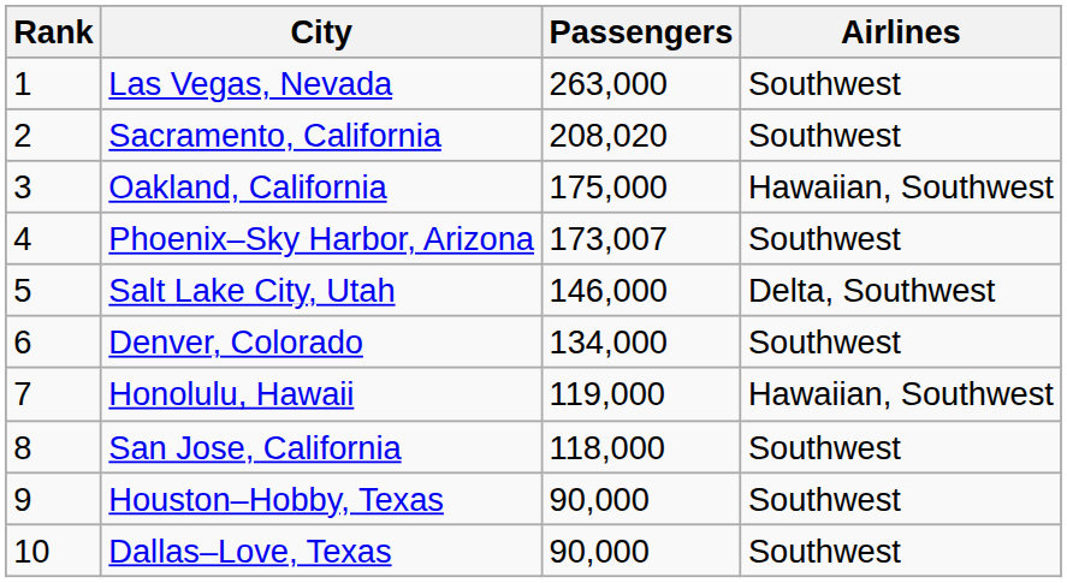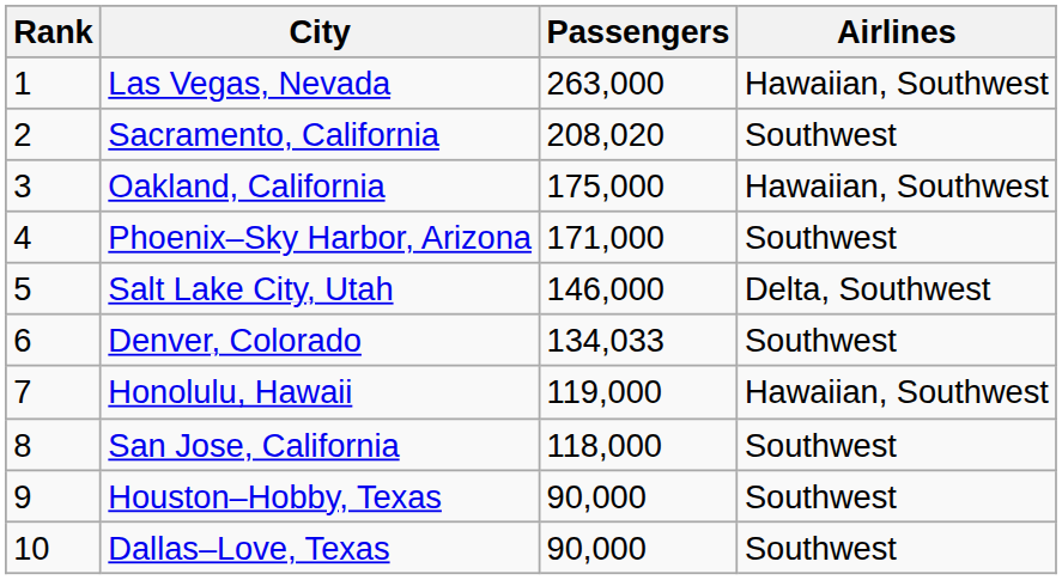 <table class="wikitable sortable" style="font-size:95%">
 <tr>
 <th>Rank</th>
 <th>City</th>
 <th>Passengers</th>
 <th>Airlines</th>
 </tr>
 <tr>
 <td>1</td>
 <td> <a href='#'>Las Vegas, Nevada</a></td>
 <td>263,000</td>
-<td>Southwest</td>
+<td>Hawaiian, Southwest</td>
 </tr>
 <tr>
 <td>2</td>
 <td> <a href='#'>Sacramento, California</a></td>
 <td>208,020</td>
 <td>Southwest</td>
 </tr>
 <tr>
 <td>3</td>
 <td> <a href='#'>Oakland, California</a></td>
 <td>175,000</td>
 <td>Hawaiian, Southwest</td>
 </tr>
 <tr>
 <td>4</td>
 <td> <a href='#'>Phoenix–Sky Harbor, Arizona</a></td>
-<td>173,007</td>
+<td>171,000</td>
 <td>Southwest</td>
 </tr>
 <tr>
 <td>5</td>
 <td> <a href='#'>Salt Lake City, Utah</a></td>
 <td>146,000</td>
 <td>Delta, Southwest</td>
 </tr>
 <tr>
 <td>6</td>
 <td> <a href='#'>Denver, Colorado</a></td>
-<td>134,000</td>
+<td>134,033</td>
 <td>Southwest</td>
 </tr>
 <tr>
 <td>7</td>
 <td> <a href='#'>Honolulu, Hawaii</a></td>
 <td>119,000</td>
 <td>Hawaiian, Southwest</td>
 </tr>
 <tr>
 <td>8</td>
 <td> <a href='#'>San Jose, California</a></td>
 <td>118,000</td>
 <td>Southwest</td>
 </tr>
 <tr>
 <td>9</td>
 <td> <a href='#'>Houston–Hobby, Texas</a></td>
 <td>90,000</td>
 <td>Southwest</td>
 </tr>
 <tr>
 <td>10</td>
 <td> <a href='#'>Dallas–Love, Texas</a></td>
 <td>90,000</td>
 <td>Southwest</td>
 </tr>
 </table>
